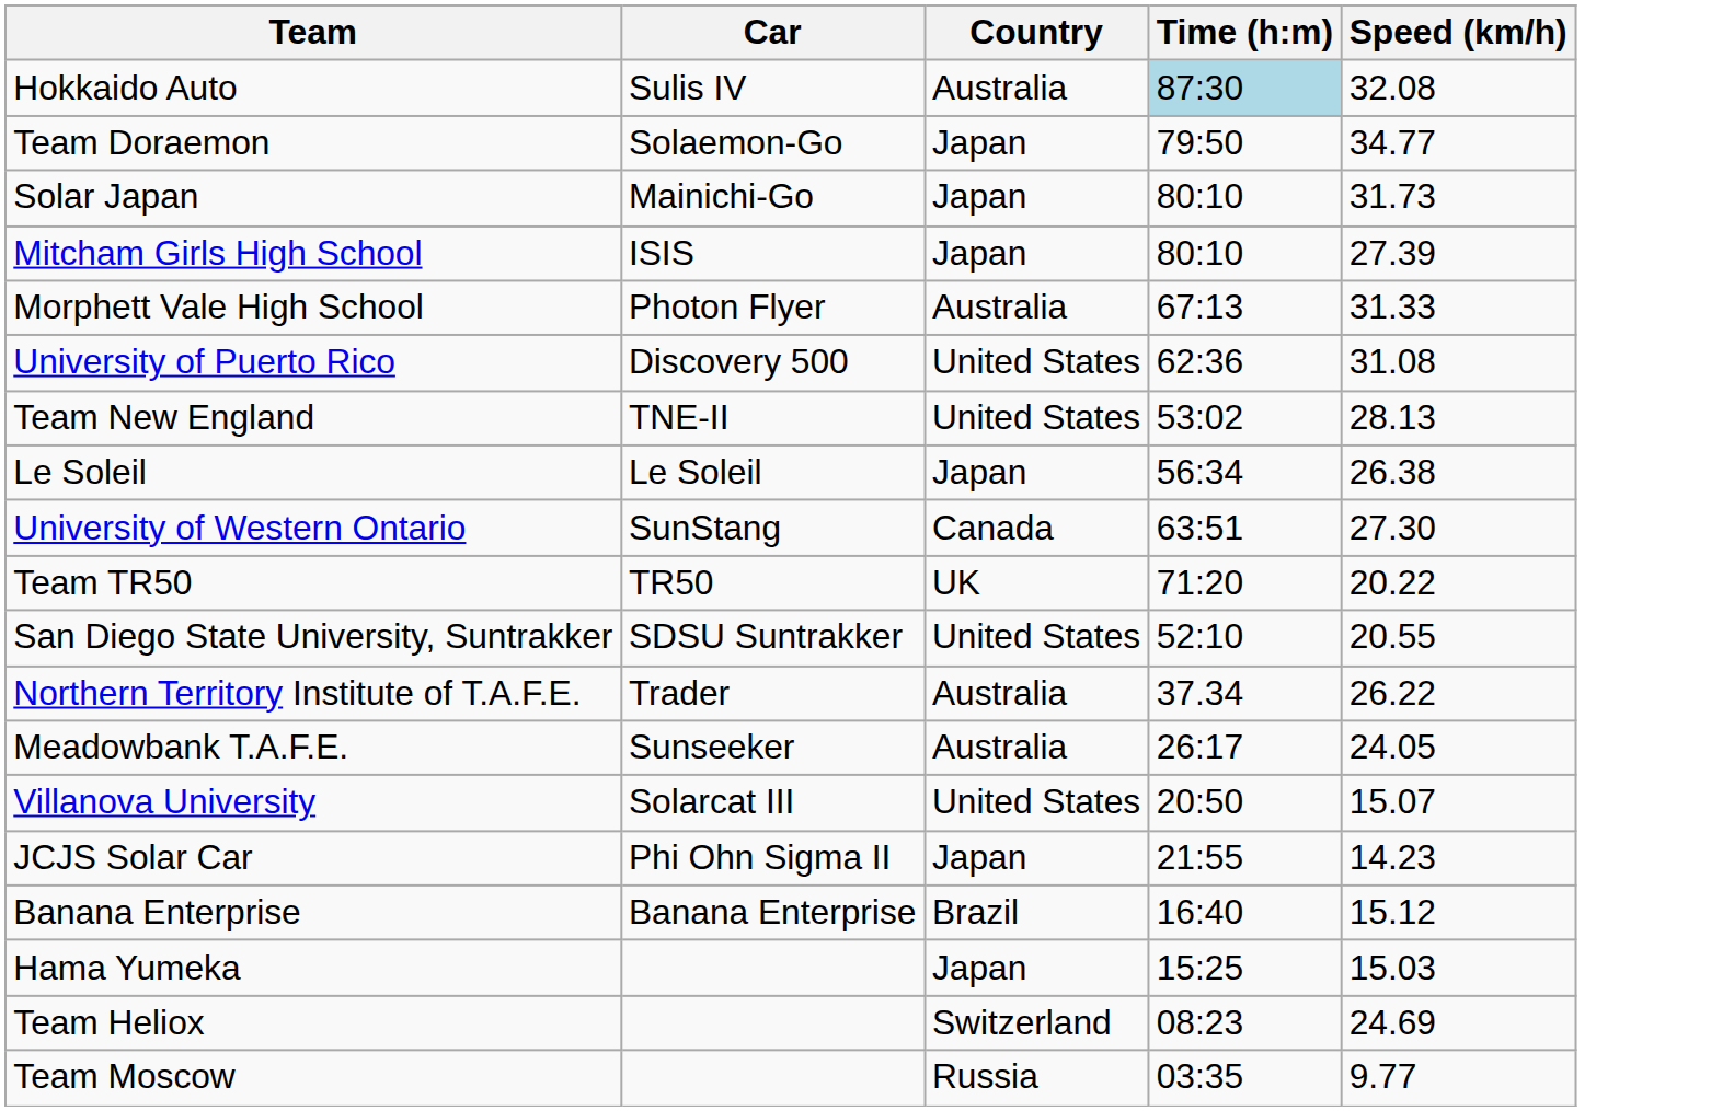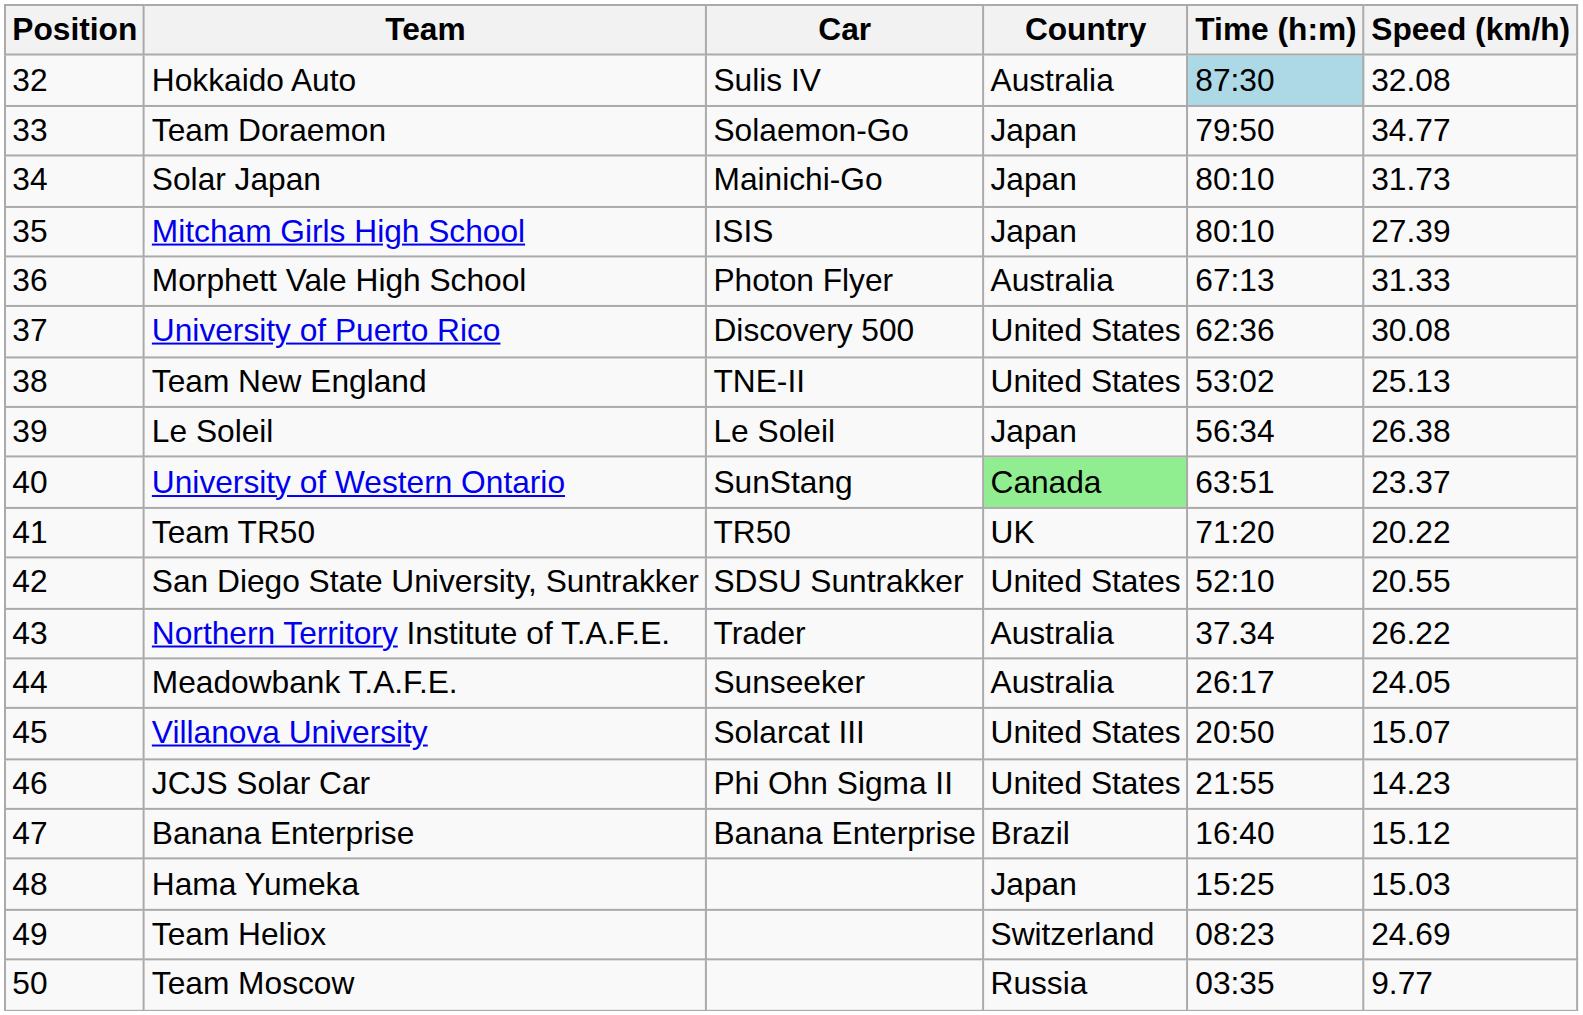 <table class="wikitable">
 <tr>
+<th>Position</th>
 <th>Team</th>
 <th>Car</th>
 <th>Country</th>
 <th>Time (h:m)</th>
 <th>Speed (km/h)</th>
 </tr>
 <tr>
+<td>32</td>
 <td>Hokkaido Auto</td>
 <td>Sulis IV</td>
 <td>Australia</td>
 <td style="background: lightblue;">87:30</td>
 <td>32.08</td>
 </tr>
 <tr>
+<td>33</td>
 <td>Team Doraemon</td>
 <td>Solaemon-Go</td>
 <td>Japan</td>
 <td>79:50</td>
 <td>34.77</td>
 </tr>
 <tr>
+<td>34</td>
 <td>Solar Japan</td>
 <td>Mainichi-Go</td>
 <td>Japan</td>
 <td>80:10</td>
 <td>31.73</td>
 </tr>
 <tr>
+<td>35</td>
 <td><a href='#'>Mitcham Girls High School</a></td>
 <td>ISIS</td>
 <td>Japan</td>
 <td>80:10</td>
 <td>27.39</td>
 </tr>
 <tr>
+<td>36</td>
 <td>Morphett Vale High School</td>
 <td>Photon Flyer</td>
 <td>Australia</td>
 <td>67:13</td>
 <td>31.33</td>
 </tr>
 <tr>
+<td>37</td>
 <td><a href='#'>University of Puerto Rico</a></td>
 <td>Discovery 500</td>
 <td>United States</td>
 <td>62:36</td>
-<td>31.08</td>
+<td>30.08</td>
 </tr>
 <tr>
+<td>38</td>
 <td>Team New England</td>
 <td>TNE-II</td>
 <td>United States</td>
 <td>53:02</td>
-<td>28.13</td>
+<td>25.13</td>
 </tr>
 <tr>
+<td>39</td>
 <td>Le Soleil</td>
 <td>Le Soleil</td>
 <td>Japan</td>
 <td>56:34</td>
 <td>26.38</td>
 </tr>
 <tr>
+<td>40</td>
 <td><a href='#'>University of Western Ontario</a></td>
 <td>SunStang</td>
-<td>Canada</td>
+<td style="background: lightgreen;">Canada</td>
 <td>63:51</td>
-<td>27.30</td>
+<td>23.37</td>
 </tr>
 <tr>
+<td>41</td>
 <td>Team TR50</td>
 <td>TR50</td>
 <td>UK</td>
 <td>71:20</td>
 <td>20.22</td>
 </tr>
 <tr>
+<td>42</td>
 <td>San Diego State University, Suntrakker</td>
 <td>SDSU Suntrakker</td>
 <td>United States</td>
 <td>52:10</td>
 <td>20.55</td>
 </tr>
 <tr>
+<td>43</td>
 <td><a href='#'>Northern Territory</a> Institute of T.A.F.E.</td>
 <td>Trader</td>
 <td>Australia</td>
 <td>37.34</td>
 <td>26.22</td>
 </tr>
 <tr>
+<td>44</td>
 <td>Meadowbank T.A.F.E.</td>
 <td>Sunseeker</td>
 <td>Australia</td>
 <td>26:17</td>
 <td>24.05</td>
 </tr>
 <tr>
+<td>45</td>
 <td><a href='#'>Villanova University</a></td>
 <td>Solarcat III</td>
 <td>United States</td>
 <td>20:50</td>
 <td>15.07</td>
 </tr>
 <tr>
+<td>46</td>
 <td>JCJS Solar Car</td>
 <td>Phi Ohn Sigma II</td>
-<td>Japan</td>
+<td>United States</td>
 <td>21:55</td>
 <td>14.23</td>
 </tr>
 <tr>
+<td>47</td>
 <td>Banana Enterprise</td>
 <td>Banana Enterprise</td>
 <td>Brazil</td>
 <td>16:40</td>
 <td>15.12</td>
 </tr>
 <tr>
+<td>48</td>
 <td>Hama Yumeka</td>
 <td></td>
 <td>Japan</td>
 <td>15:25</td>
 <td>15.03</td>
 </tr>
 <tr>
+<td>49</td>
 <td>Team Heliox</td>
 <td></td>
 <td>Switzerland</td>
 <td>08:23</td>
 <td>24.69</td>
 </tr>
 <tr>
+<td>50</td>
 <td>Team Moscow</td>
 <td></td>
 <td>Russia</td>
 <td>03:35</td>
 <td>9.77</td>
 </tr>
 </table>
